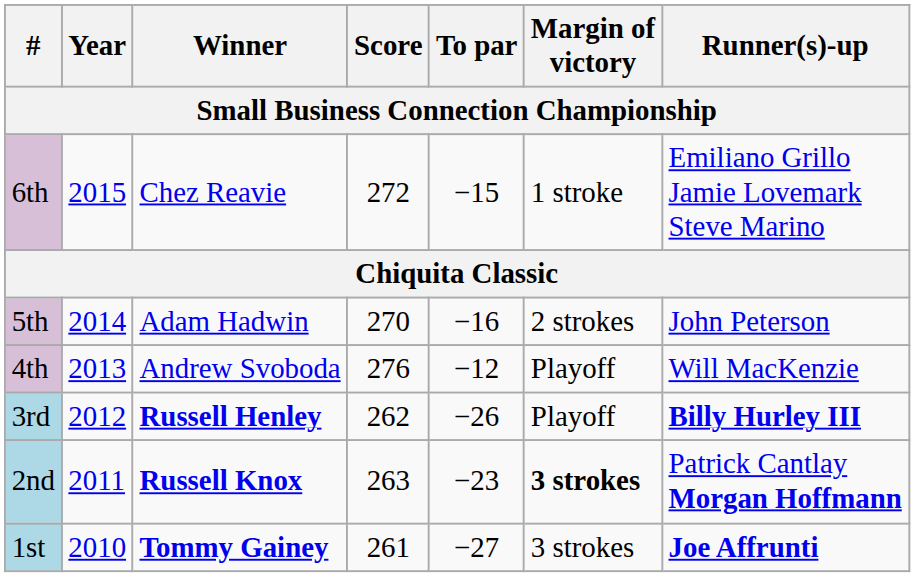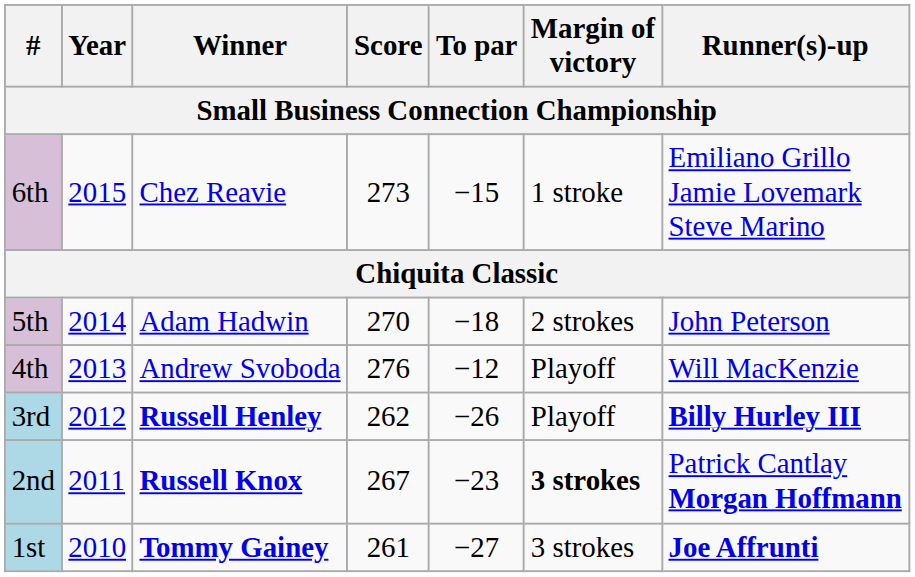 <table class=wikitable style=font-size:95%>
 <tr>
 <th>#</th>
 <th>Year</th>
 <th>Winner</th>
 <th>Score</th>
 <th>To par</th>
 <th>Margin of<br>victory</th>
 <th>Runner(s)-up</th>
 </tr>
 <tr>
 <th colspan=7>Small Business Connection Championship</th>
 </tr>
 <tr>
 <td style="background:thistle">6th</td>
 <td><a href='#'>2015</a></td>
 <td> <a href='#'>Chez Reavie</a></td>
-<td align=center>272</td>
+<td align=center>273</td>
 <td align=center>−15</td>
 <td>1 stroke</td>
 <td> <a href='#'>Emiliano Grillo</a><br> <a href='#'>Jamie Lovemark</a><br> <a href='#'>Steve Marino</a></td>
 </tr>
 <tr>
 <th colspan=7>Chiquita Classic</th>
 </tr>
 <tr>
 <td style="background:thistle">5th</td>
 <td><a href='#'>2014</a></td>
 <td> <a href='#'>Adam Hadwin</a></td>
 <td align=center>270</td>
-<td align=center>−16</td>
+<td align=center>−18</td>
 <td>2 strokes</td>
 <td> <a href='#'>John Peterson</a></td>
 </tr>
 <tr>
 <td style="background:thistle">4th</td>
 <td><a href='#'>2013</a></td>
 <td> <a href='#'>Andrew Svoboda</a></td>
 <td align=center>276</td>
 <td align=center>−12</td>
 <td>Playoff</td>
 <td> <a href='#'>Will MacKenzie</a></td>
 </tr>
 <tr>
 <td style="background:lightblue">3rd</td>
 <td><a href='#'>2012</a></td>
 <td> <strong><a href='#'>Russell Henley</a></strong></td>
 <td align=center>262</td>
 <td align=center>−26</td>
 <td>Playoff</td>
 <td> <strong><a href='#'>Billy Hurley III</a></strong></td>
 </tr>
 <tr>
 <td style="background:lightblue">2nd</td>
 <td><a href='#'>2011</a></td>
 <td> <strong><a href='#'>Russell Knox</a></strong></td>
-<td align=center>263</td>
+<td align=center>267</td>
 <td align=center>−23</td>
 <td><strong>3 strokes</strong></td>
 <td> <a href='#'>Patrick Cantlay</a><br> <strong><a href='#'>Morgan Hoffmann</a></strong></td>
 </tr>
 <tr>
 <td style="background:lightblue">1st</td>
 <td><a href='#'>2010</a></td>
 <td> <strong><a href='#'>Tommy Gainey</a></strong></td>
 <td align=center>261</td>
 <td align=center>−27</td>
 <td>3 strokes</td>
 <td> <strong><a href='#'>Joe Affrunti</a></strong></td>
 </tr>
 </table>
